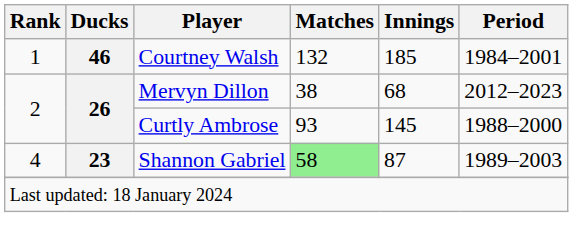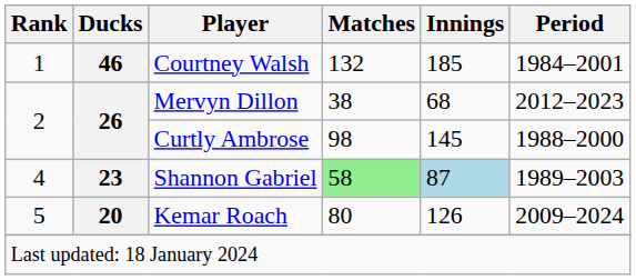 <table class="wikitable plainrowheaders sortable">
 <tr>
 <th scope=col>Rank</th>
 <th scope=col>Ducks</th>
 <th scope=col>Player</th>
 <th scope=col>Matches</th>
 <th scope=col>Innings</th>
 <th scope=col>Period</th>
 </tr>
 <tr>
 <td align=center>1</td>
 <th>46</th>
 <td><a href='#'>Courtney Walsh</a></td>
 <td>132</td>
 <td>185</td>
 <td>1984–2001</td>
 </tr>
 <tr>
 <td align=center rowspan=2>2</td>
 <th rowspan=2>26</th>
 <td><a href='#'>Mervyn Dillon</a></td>
 <td>38</td>
 <td>68</td>
 <td>2012–2023</td>
 </tr>
 <tr>
 <td><a href='#'>Curtly Ambrose</a></td>
-<td>93</td>
+<td>98</td>
 <td>145</td>
 <td>1988–2000</td>
 </tr>
 <tr>
 <td align=center>4</td>
 <th>23</th>
 <td><a href='#'>Shannon Gabriel</a></td>
 <td style="background: lightgreen;">58</td>
-<td>87</td>
+<td style="background: lightblue;">87</td>
 <td>1989–2003</td>
+</tr>
+<tr>
+<td align=center>5</td>
+<th>20</th>
+<td><a href='#'>Kemar Roach</a></td>
+<td>80</td>
+<td>126</td>
+<td>2009–2024</td>
 </tr>
 <tr>
 </tr>
 <tr class=sortbottom>
 <td colspan=6><small>Last updated: 18 January 2024</small></td>
 </tr>
 </table>
